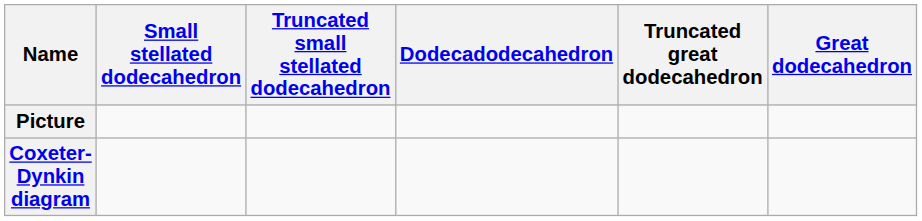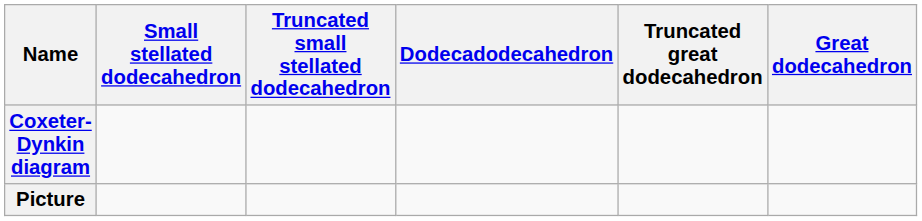 <table class="wikitable" width=500>
 <tr>
 <th>Name</th>
 <th><a href='#'>Small stellated dodecahedron</a></th>
 <th><a href='#'>Truncated small stellated dodecahedron</a></th>
 <th><a href='#'>Dodecadodecahedron</a></th>
 <th>Truncated<br>great<br>dodecahedron</th>
 <th><a href='#'>Great<br>dodecahedron</a></th>
 </tr>
 <tr align=center>
+<th><a href='#'>Coxeter-Dynkin<br>diagram</a></th>
+<td></td>
+<td></td>
+<td></td>
+<td></td>
+<td></td>
+</tr>
+<tr align=center>
 <th>Picture</th>
 <td></td>
 <td></td>
 <td></td>
 <td></td>
 <td></td>
 </tr>
-<tr align=center>
-<th><a href='#'>Coxeter-Dynkin<br>diagram</a></th>
-<td></td>
-<td></td>
-<td></td>
-<td></td>
-<td></td>
-</tr>
 </table>
